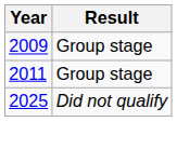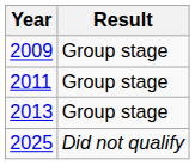 <table class="wikitable">
 <tr>
 <th>Year</th>
 <th>Result</th>
 </tr>
 <tr>
 <td> <a href='#'>2009</a></td>
 <td>Group stage</td>
 </tr>
 <tr>
 <td> <a href='#'>2011</a></td>
 <td>Group stage</td>
 </tr>
 <tr>
+<td> <a href='#'>2013</a></td>
+<td>Group stage</td>
+</tr>
+<tr>
 <td> <a href='#'>2025</a></td>
 <td><em>Did not qualify</em></td>
 </tr>
 </table>
